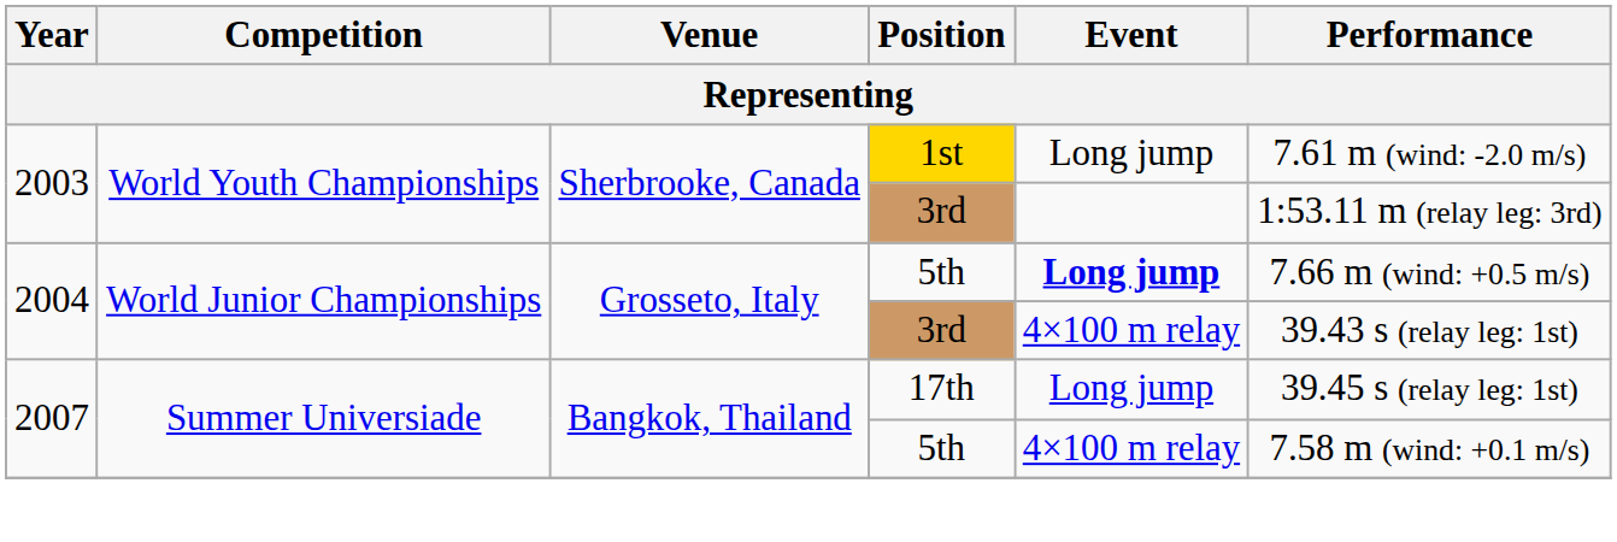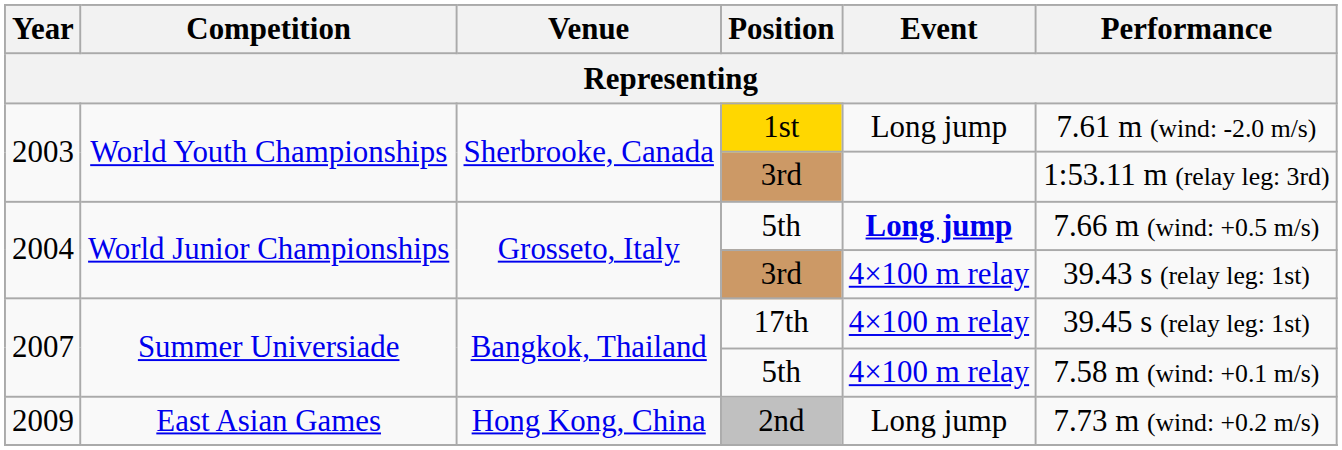 <table class="wikitable sortable" style=text-align:center>
 <tr>
 <th>Year</th>
 <th>Competition</th>
 <th>Venue</th>
 <th>Position</th>
 <th>Event</th>
 <th>Performance</th>
 </tr>
 <tr>
 <th colspan="6">Representing </th>
 </tr>
 <tr>
 <td rowspan=2>2003</td>
 <td rowspan=2><a href='#'>World Youth Championships</a></td>
 <td rowspan=2><a href='#'>Sherbrooke, Canada</a></td>
 <td bgcolor="gold">1st</td>
 <td>Long jump</td>
 <td>7.61 m <small>(wind: -2.0 m/s)</small></td>
 </tr>
 <tr>
 <td bgcolor="cc9966">3rd</td>
 <td></td>
 <td>1:53.11 m <small>(relay leg: 3rd)</small> </td>
 </tr>
 <tr>
 <td rowspan=2>2004</td>
 <td rowspan=2><a href='#'>World Junior Championships</a></td>
 <td rowspan=2><a href='#'>Grosseto, Italy</a></td>
 <td>5th</td>
 <td><strong><a href='#'>Long jump</a></strong></td>
 <td>7.66 m <small>(wind: +0.5 m/s)</small> </td>
 </tr>
 <tr>
 <td bgcolor="cc9966">3rd</td>
 <td><a href='#'>4×100 m relay</a></td>
 <td>39.43 s <small>(relay leg: 1st)</small> </td>
 </tr>
 <tr>
 <td rowspan=2>2007</td>
 <td rowspan=2><a href='#'>Summer Universiade</a></td>
 <td rowspan=2><a href='#'>Bangkok, Thailand</a></td>
 <td>17th</td>
-<td><a href='#'>Long jump</a></td>
+<td><a href='#'>4×100 m relay</a></td>
 <td>39.45 s <small>(relay leg: 1st)</small></td>
 </tr>
 <tr>
 <td>5th</td>
 <td><a href='#'>4×100 m relay</a></td>
 <td>7.58 m <small>(wind: +0.1 m/s)</small></td>
 </tr>
 <tr>
+<td>2009</td>
+<td><a href='#'>East Asian Games</a></td>
+<td><a href='#'>Hong Kong, China</a></td>
+<td bgcolor="silver">2nd</td>
+<td>Long jump</td>
+<td>7.73 m <small>(wind: +0.2 m/s)</small></td>
+</tr>
+<tr>
 </tr>
 </table>
